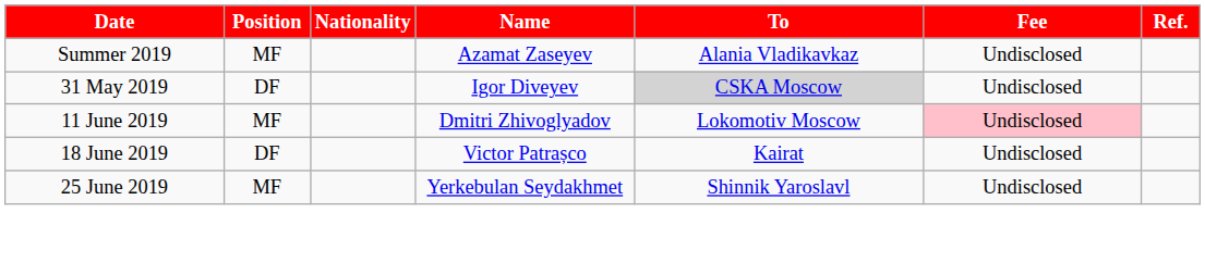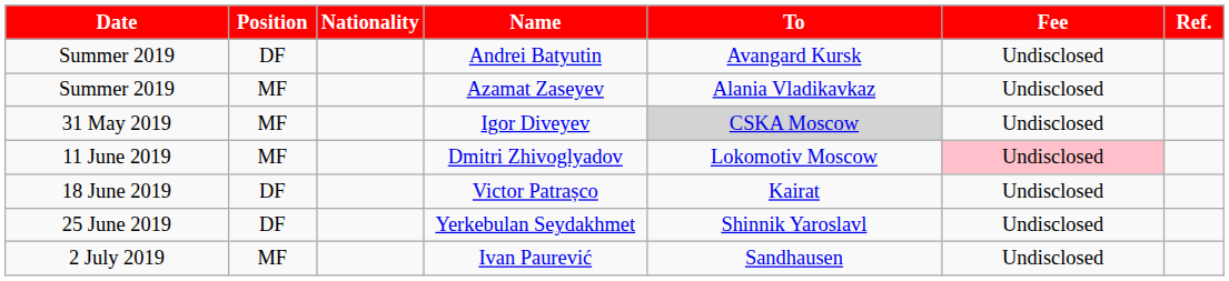 <table class="wikitable"  style="text-align:center; font-size:90%; ">
 <tr>
 <th style="background:#FF0000; color:white; width:150px;">Date</th>
 <th style="background:#FF0000; color:white; width:55px;">Position</th>
 <th style="background:#FF0000; color:white; width:55px;">Nationality</th>
 <th style="background:#FF0000; color:white; width:150px;">Name</th>
 <th style="background:#FF0000; color:white; width:200px;">To</th>
 <th style="background:#FF0000; color:white; width:150px;">Fee</th>
 <th style="background:#FF0000; color:white; width:35px;">Ref.</th>
 </tr>
 <tr>
 <td>Summer 2019</td>
+<td>DF</td>
+<td></td>
+<td><a href='#'>Andrei Batyutin</a></td>
+<td><a href='#'>Avangard Kursk</a></td>
+<td>Undisclosed</td>
+<td></td>
+</tr>
+<tr>
+<td>Summer 2019</td>
 <td>MF</td>
 <td></td>
 <td><a href='#'>Azamat Zaseyev</a></td>
 <td><a href='#'>Alania Vladikavkaz</a></td>
 <td>Undisclosed</td>
 <td></td>
 </tr>
 <tr>
 <td>31 May 2019</td>
-<td>DF</td>
+<td>MF</td>
 <td></td>
 <td><a href='#'>Igor Diveyev</a></td>
 <td style="background: lightgrey;"><a href='#'>CSKA Moscow</a></td>
 <td>Undisclosed</td>
 <td></td>
 </tr>
 <tr>
 <td>11 June 2019</td>
 <td>MF</td>
 <td></td>
 <td><a href='#'>Dmitri Zhivoglyadov</a></td>
 <td><a href='#'>Lokomotiv Moscow</a></td>
 <td style="background: pink;">Undisclosed</td>
 <td></td>
 </tr>
 <tr>
 <td>18 June 2019</td>
 <td>DF</td>
 <td></td>
 <td><a href='#'>Victor Patrașco</a></td>
 <td><a href='#'>Kairat</a></td>
 <td>Undisclosed</td>
 <td></td>
 </tr>
 <tr>
 <td>25 June 2019</td>
-<td>MF</td>
+<td>DF</td>
 <td></td>
 <td><a href='#'>Yerkebulan Seydakhmet</a></td>
 <td><a href='#'>Shinnik Yaroslavl</a></td>
 <td>Undisclosed</td>
 <td></td>
 </tr>
+<tr>
+<td>2 July 2019</td>
+<td>MF</td>
+<td></td>
+<td><a href='#'>Ivan Paurević</a></td>
+<td><a href='#'>Sandhausen</a></td>
+<td>Undisclosed</td>
+<td></td>
+</tr>
 </table>
